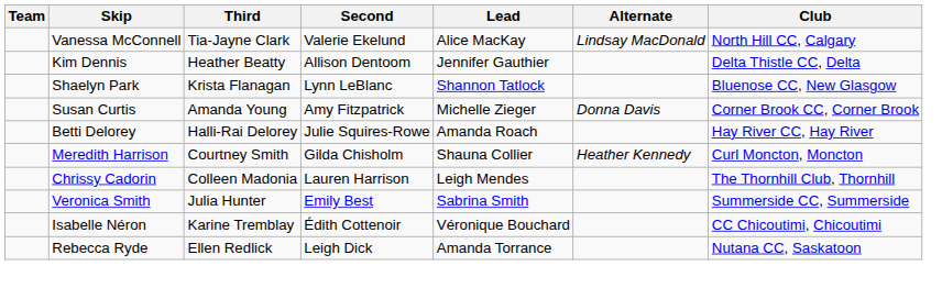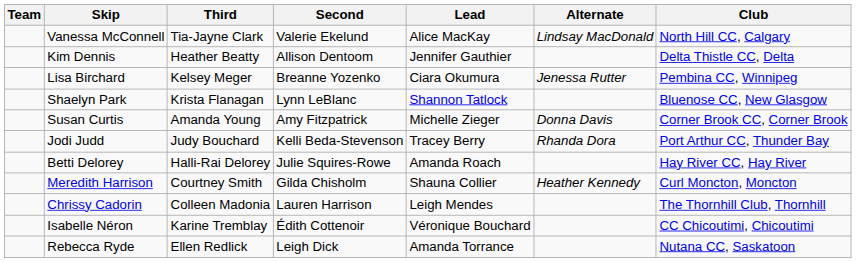 <table class="wikitable">
 <tr>
 <th scope="col">Team</th>
 <th scope="col">Skip</th>
 <th scope="col">Third</th>
 <th scope="col">Second</th>
 <th scope="col">Lead</th>
 <th scope="col">Alternate</th>
 <th scope="col">Club</th>
 </tr>
 <tr>
 <td></td>
 <td>Vanessa McConnell</td>
 <td>Tia-Jayne Clark</td>
 <td>Valerie Ekelund</td>
 <td>Alice MacKay</td>
 <td><em>Lindsay MacDonald</em></td>
 <td><a href='#'>North Hill CC</a>, <a href='#'>Calgary</a></td>
 </tr>
 <tr>
 <td></td>
 <td>Kim Dennis</td>
 <td>Heather Beatty</td>
 <td>Allison Dentoom</td>
 <td>Jennifer Gauthier</td>
 <td></td>
 <td><a href='#'>Delta Thistle CC</a>, <a href='#'>Delta</a></td>
 </tr>
 <tr>
 <td></td>
+<td>Lisa Birchard</td>
+<td>Kelsey Meger</td>
+<td>Breanne Yozenko</td>
+<td>Ciara Okumura</td>
+<td><em>Jenessa Rutter</em></td>
+<td><a href='#'>Pembina CC</a>, <a href='#'>Winnipeg</a></td>
+</tr>
+<tr>
+<td></td>
 <td>Shaelyn Park</td>
 <td>Krista Flanagan</td>
 <td>Lynn LeBlanc</td>
 <td><a href='#'>Shannon Tatlock</a></td>
 <td></td>
 <td><a href='#'>Bluenose CC</a>, <a href='#'>New Glasgow</a></td>
 </tr>
 <tr>
 <td></td>
 <td>Susan Curtis</td>
 <td>Amanda Young</td>
 <td>Amy Fitzpatrick</td>
 <td>Michelle Zieger</td>
 <td><em>Donna Davis</em></td>
 <td><a href='#'>Corner Brook CC</a>, <a href='#'>Corner Brook</a></td>
+</tr>
+<tr>
+<td></td>
+<td>Jodi Judd</td>
+<td>Judy Bouchard</td>
+<td>Kelli Beda-Stevenson</td>
+<td>Tracey Berry</td>
+<td><em>Rhanda Dora</em></td>
+<td><a href='#'>Port Arthur CC</a>, <a href='#'>Thunder Bay</a></td>
 </tr>
 <tr>
 <td></td>
 <td>Betti Delorey</td>
 <td>Halli-Rai Delorey</td>
 <td>Julie Squires-Rowe</td>
 <td>Amanda Roach</td>
 <td></td>
 <td><a href='#'>Hay River CC</a>, <a href='#'>Hay River</a></td>
 </tr>
 <tr>
 <td></td>
 <td><a href='#'>Meredith Harrison</a></td>
 <td>Courtney Smith</td>
 <td>Gilda Chisholm</td>
 <td>Shauna Collier</td>
 <td><em>Heather Kennedy</em></td>
 <td><a href='#'>Curl Moncton</a>, <a href='#'>Moncton</a></td>
 </tr>
 <tr>
 <td></td>
 <td><a href='#'>Chrissy Cadorin</a></td>
 <td>Colleen Madonia</td>
 <td>Lauren Harrison</td>
 <td>Leigh Mendes</td>
 <td></td>
 <td><a href='#'>The Thornhill Club</a>, <a href='#'>Thornhill</a></td>
 </tr>
 <tr>
 <td></td>
-<td><a href='#'>Veronica Smith</a></td>
-<td>Julia Hunter</td>
-<td><a href='#'>Emily Best</a></td>
-<td><a href='#'>Sabrina Smith</a></td>
-<td></td>
-<td><a href='#'>Summerside CC</a>, <a href='#'>Summerside</a></td>
-</tr>
-<tr>
-<td></td>
 <td>Isabelle Néron</td>
 <td>Karine Tremblay</td>
 <td>Édith Cottenoir</td>
 <td>Véronique Bouchard</td>
 <td></td>
 <td><a href='#'>CC Chicoutimi</a>, <a href='#'>Chicoutimi</a></td>
 </tr>
 <tr>
 <td></td>
 <td>Rebecca Ryde</td>
 <td>Ellen Redlick</td>
 <td>Leigh Dick</td>
 <td>Amanda Torrance</td>
 <td></td>
 <td><a href='#'>Nutana CC</a>, <a href='#'>Saskatoon</a></td>
 </tr>
 </table>
